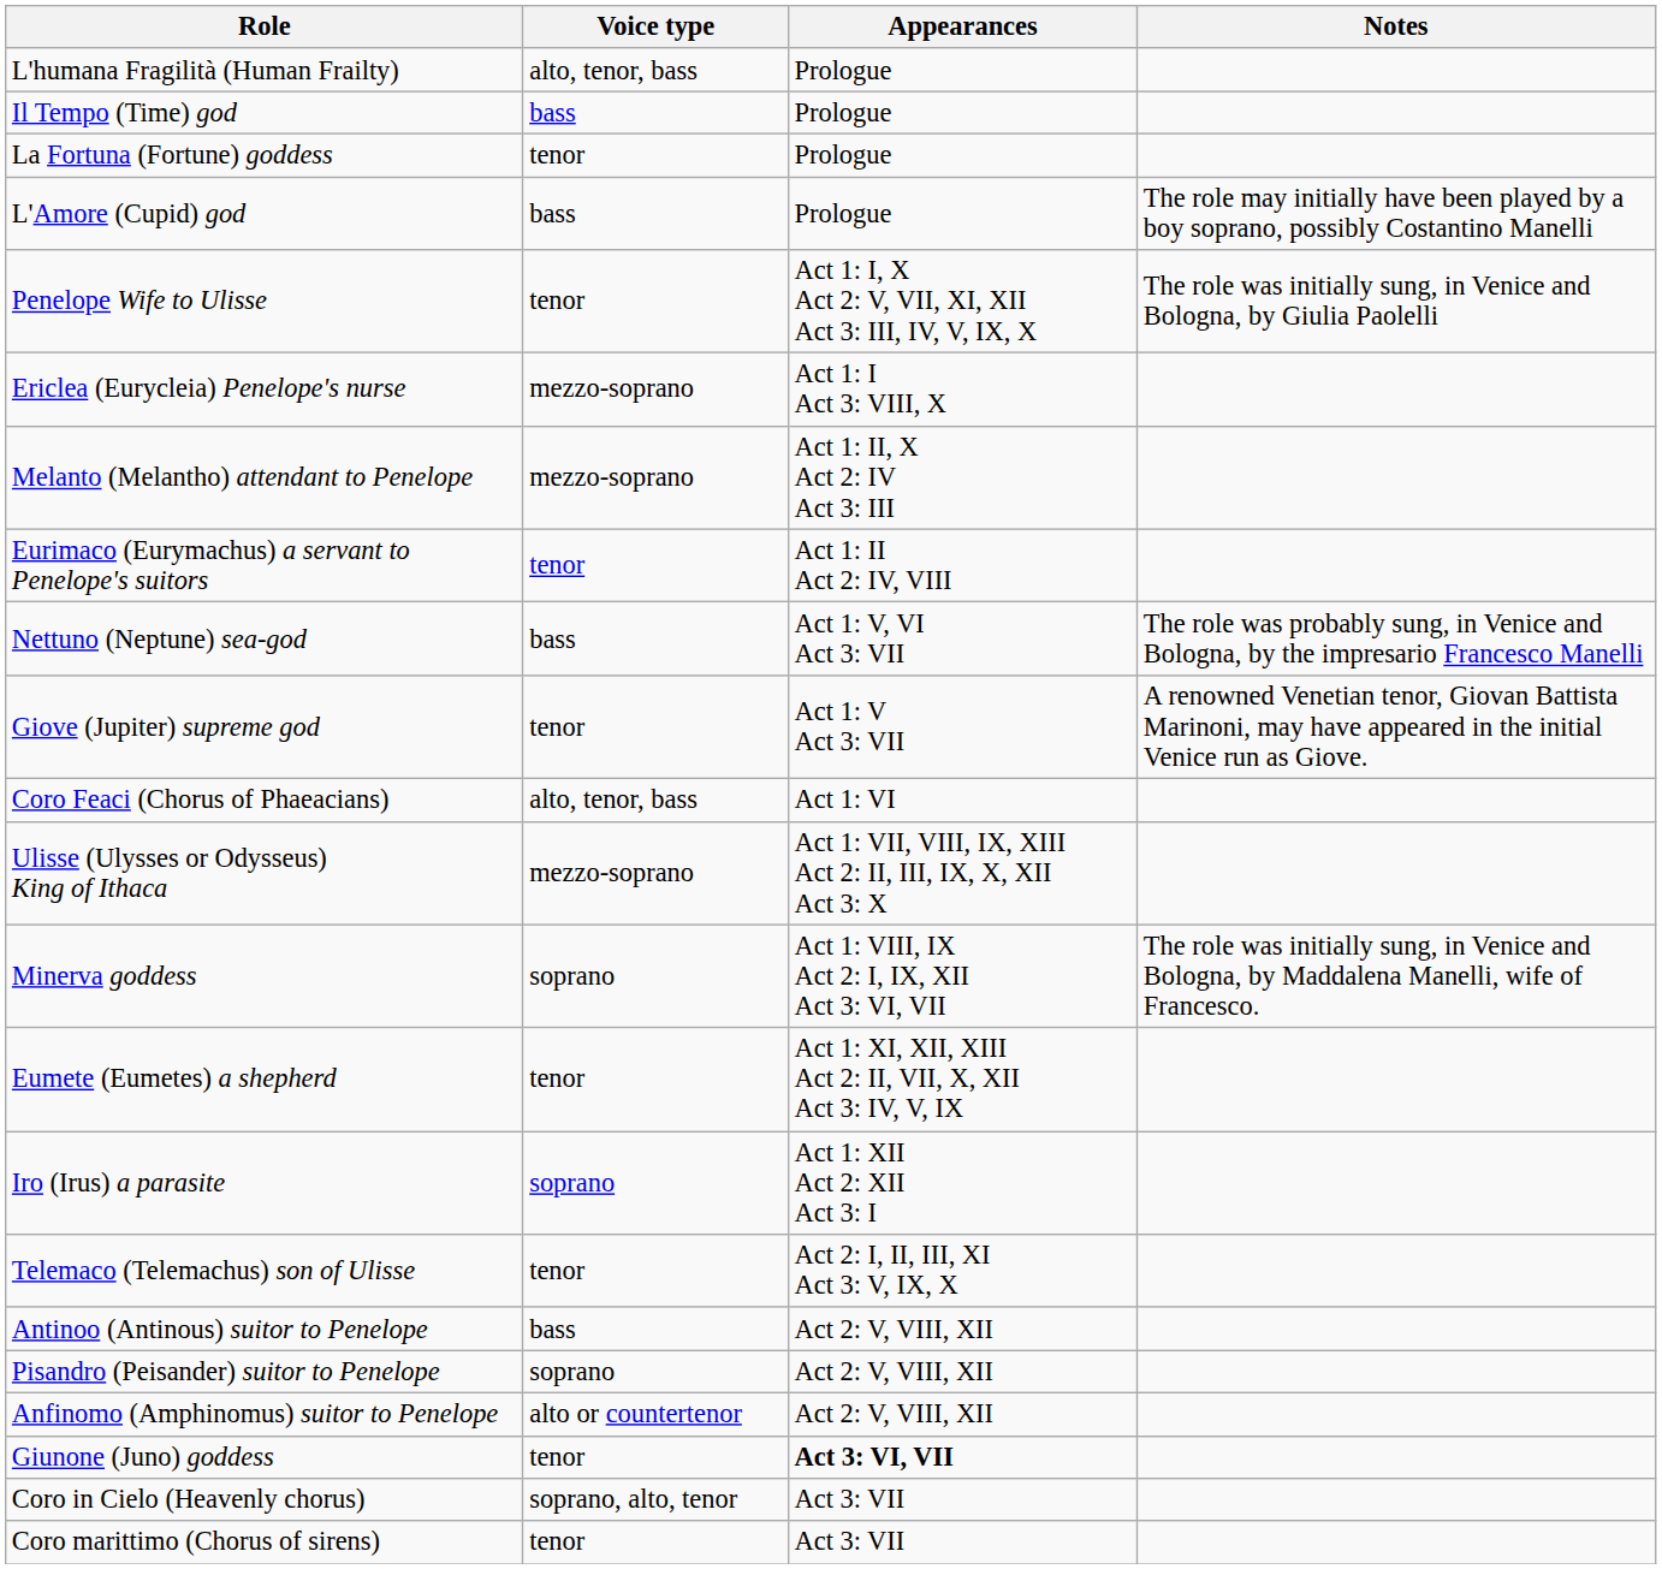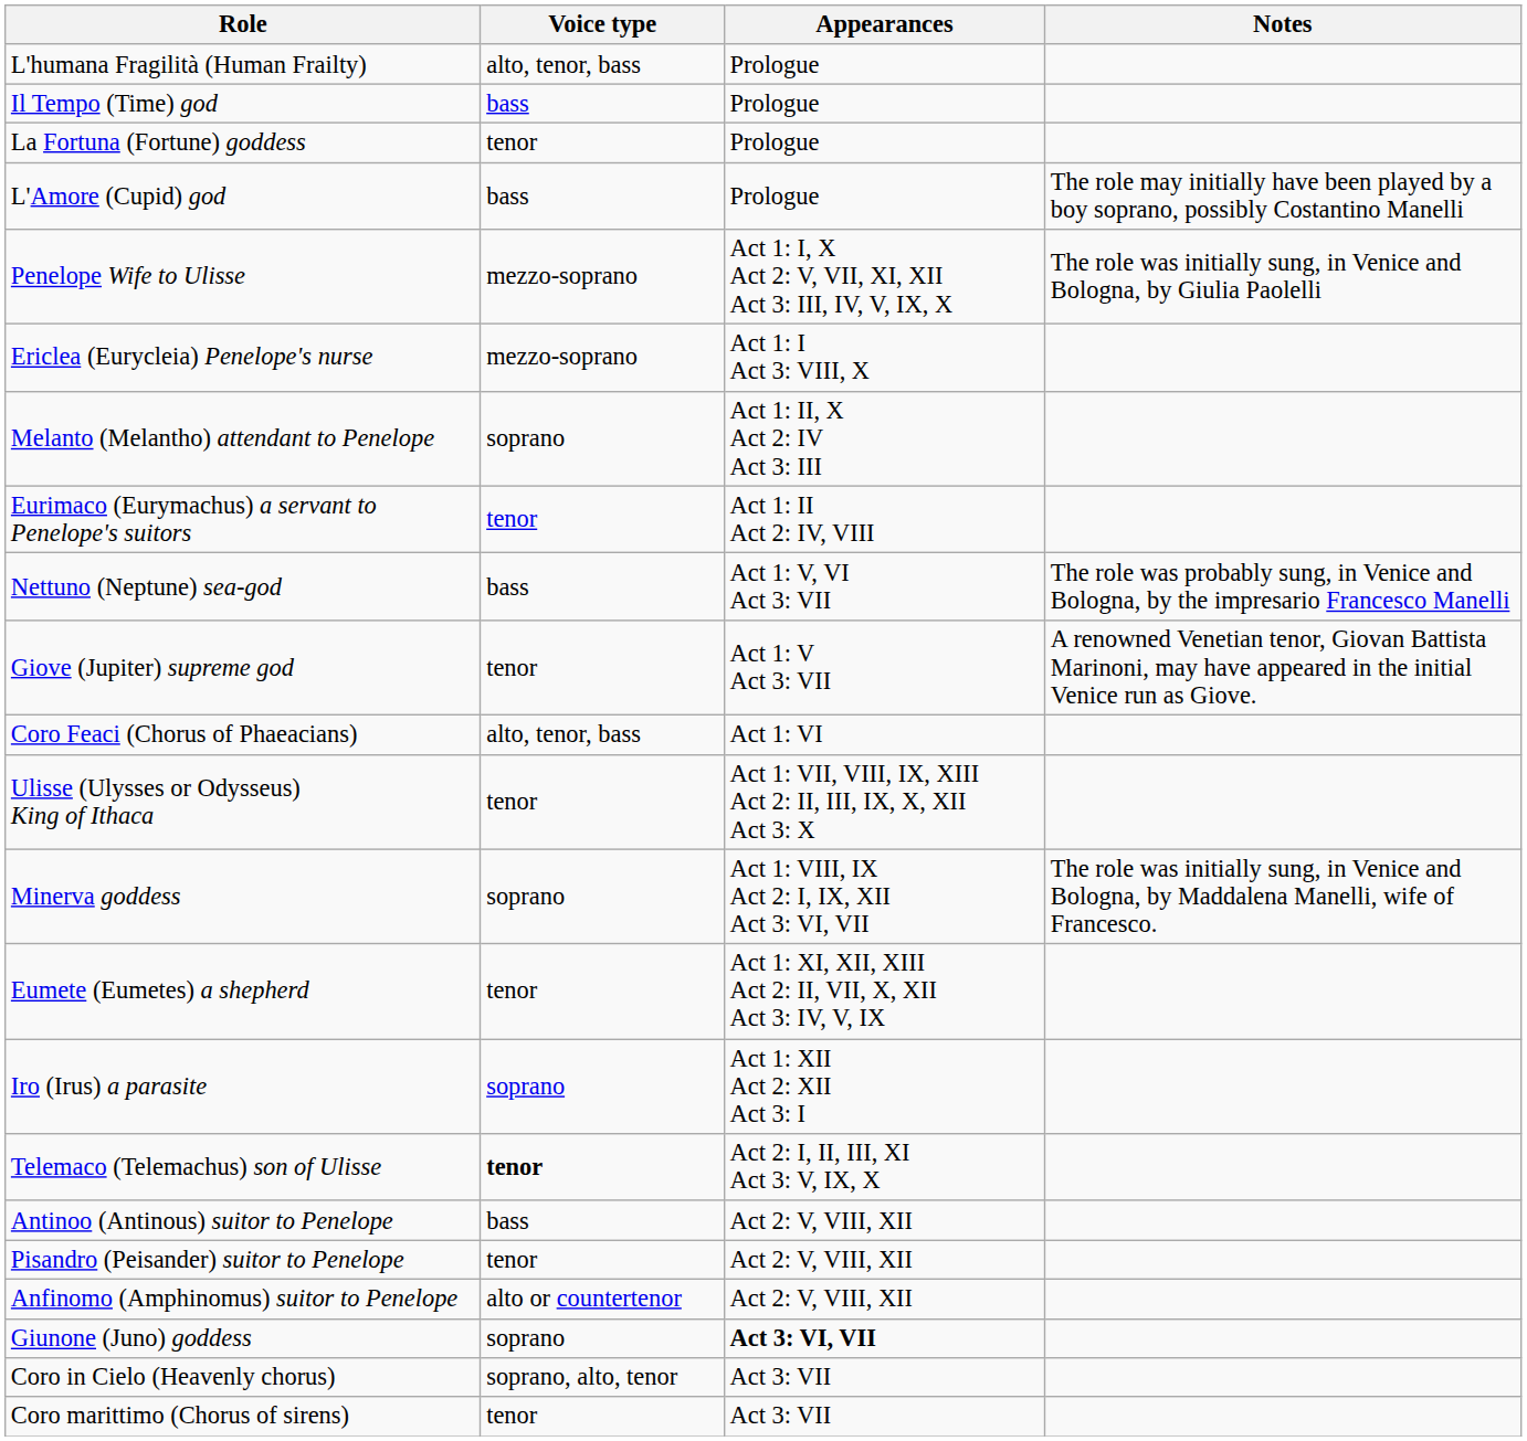 <table class="wikitable">
 <tr>
 <th width= 300>Role</th>
 <th width= 150>Voice type</th>
 <th width= 200>Appearances</th>
 <th width= 300>Notes</th>
 </tr>
 <tr>
 <td>L'humana Fragilità (Human Frailty)</td>
 <td>alto, tenor, bass</td>
 <td>Prologue</td>
 <td></td>
 </tr>
 <tr>
 <td><a href='#'>Il Tempo</a> (Time) <em>god</em></td>
 <td><a href='#'>bass</a></td>
 <td>Prologue</td>
 <td></td>
 </tr>
 <tr>
 <td>La <a href='#'>Fortuna</a> (Fortune) <em>goddess</em></td>
 <td>tenor</td>
 <td>Prologue</td>
 <td></td>
 </tr>
 <tr>
 <td>L'<a href='#'>Amore</a> (Cupid) <em>god</em></td>
 <td>bass</td>
 <td>Prologue</td>
 <td>The role may initially have been played by a boy soprano, possibly Costantino Manelli</td>
 </tr>
 <tr>
 <td><a href='#'>Penelope</a> <em>Wife to Ulisse</em></td>
-<td>tenor</td>
+<td>mezzo-soprano</td>
 <td>Act 1: I, X<br>Act 2: V, VII, XI, XII<br>Act 3: III, IV, V, IX, X</td>
 <td>The role was initially sung, in Venice and Bologna, by Giulia Paolelli</td>
 </tr>
 <tr>
 <td><a href='#'>Ericlea</a> (Eurycleia) <em>Penelope's nurse</em></td>
 <td>mezzo-soprano</td>
 <td>Act 1: I<br>Act 3: VIII, X</td>
 <td></td>
 </tr>
 <tr>
 <td><a href='#'>Melanto</a> (Melantho) <em>attendant to Penelope</em></td>
-<td>mezzo-soprano</td>
+<td>soprano</td>
 <td>Act 1: II, X<br>Act 2: IV<br>Act 3: III</td>
 <td></td>
 </tr>
 <tr>
 <td><a href='#'>Eurimaco</a> (Eurymachus) <em>a servant to Penelope's suitors</em></td>
 <td><a href='#'>tenor</a></td>
 <td>Act 1: II<br>Act 2: IV, VIII</td>
 <td></td>
 </tr>
 <tr>
 <td><a href='#'>Nettuno</a> (Neptune) <em>sea-god</em></td>
 <td>bass</td>
 <td>Act 1: V, VI<br>Act 3: VII</td>
 <td>The role was probably sung, in Venice and Bologna, by the impresario <a href='#'>Francesco Manelli</a></td>
 </tr>
 <tr>
 <td><a href='#'>Giove</a> (Jupiter) <em>supreme god</em></td>
 <td>tenor</td>
 <td>Act 1: V<br>Act 3: VII</td>
 <td>A renowned Venetian tenor, Giovan Battista Marinoni, may have appeared in the initial Venice run as Giove.</td>
 </tr>
 <tr>
 <td><a href='#'>Coro Feaci</a> (Chorus of Phaeacians)</td>
 <td>alto, tenor, bass</td>
 <td>Act 1: VI</td>
 <td></td>
 </tr>
 <tr>
 <td><a href='#'>Ulisse</a> (Ulysses or Odysseus)<br><em>King of Ithaca</em></td>
-<td>mezzo-soprano</td>
+<td>tenor</td>
 <td>Act 1: VII, VIII, IX, XIII<br>Act 2: II, III, IX, X, XII<br>Act 3: X</td>
 <td></td>
 </tr>
 <tr>
 <td><a href='#'>Minerva</a> <em>goddess</em></td>
 <td>soprano</td>
 <td>Act 1: VIII, IX<br>Act 2: I, IX, XII<br>Act 3: VI, VII</td>
 <td>The role was initially sung, in Venice and Bologna, by Maddalena Manelli, wife of Francesco.</td>
 </tr>
 <tr>
 <td><a href='#'>Eumete</a> (Eumetes) <em>a shepherd</em></td>
 <td>tenor</td>
 <td>Act 1: XI, XII, XIII<br>Act 2: II, VII, X, XII<br>Act 3: IV, V, IX</td>
 <td></td>
 </tr>
 <tr>
 <td><a href='#'>Iro</a> (Irus) <em>a parasite</em></td>
 <td><a href='#'>soprano</a></td>
 <td>Act 1: XII<br>Act 2: XII<br>Act 3: I</td>
 <td></td>
 </tr>
 <tr>
 <td><a href='#'>Telemaco</a> (Telemachus) <em>son of Ulisse</em></td>
-<td>tenor</td>
+<td><strong>tenor</strong></td>
 <td>Act 2: I, II, III, XI<br>Act 3: V, IX, X</td>
 <td></td>
 </tr>
 <tr>
 <td><a href='#'>Antinoo</a> (Antinous) <em>suitor to Penelope</em></td>
 <td>bass</td>
 <td>Act 2: V, VIII, XII</td>
 <td></td>
 </tr>
 <tr>
 <td><a href='#'>Pisandro</a> (Peisander) <em>suitor to Penelope</em></td>
-<td>soprano</td>
+<td>tenor</td>
 <td>Act 2: V, VIII, XII</td>
 <td></td>
 </tr>
 <tr>
 <td><a href='#'>Anfinomo</a> (Amphinomus) <em>suitor to Penelope</em></td>
 <td>alto or <a href='#'>countertenor</a></td>
 <td>Act 2: V, VIII, XII</td>
 <td></td>
 </tr>
 <tr>
 <td><a href='#'>Giunone</a> (Juno) <em>goddess</em></td>
-<td>tenor</td>
+<td>soprano</td>
 <td><strong>Act 3: VI, VII</strong></td>
 <td></td>
 </tr>
 <tr>
 <td>Coro in Cielo (Heavenly chorus)</td>
 <td>soprano, alto, tenor</td>
 <td>Act 3: VII</td>
 <td></td>
 </tr>
 <tr>
 <td>Coro marittimo (Chorus of sirens)</td>
 <td>tenor</td>
 <td>Act 3: VII</td>
 <td></td>
 </tr>
 </table>
